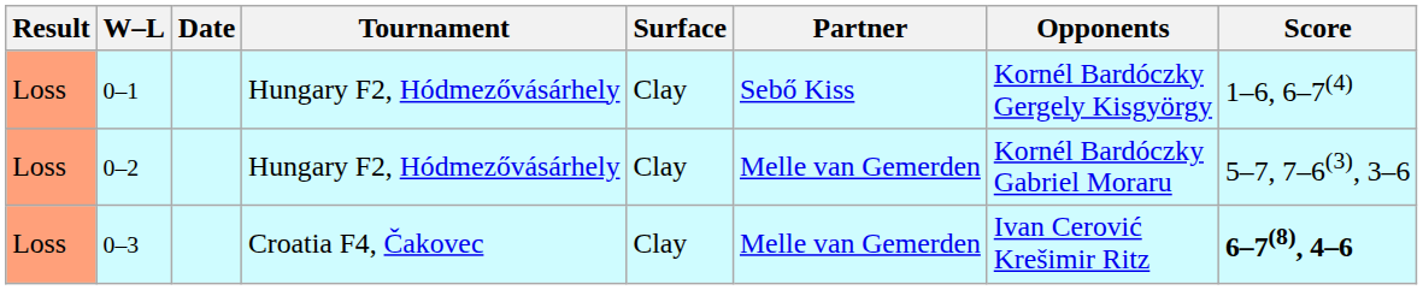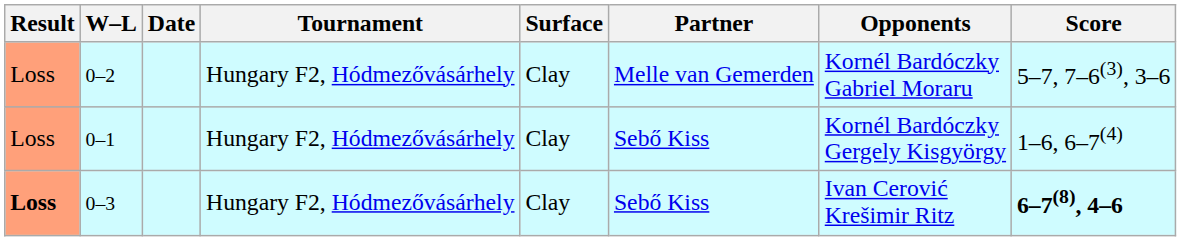 <table class="sortable wikitable">
 <tr>
 <th>Result</th>
 <th class="unsortable">W–L</th>
 <th>Date</th>
 <th>Tournament</th>
 <th>Surface</th>
 <th>Partner</th>
 <th>Opponents</th>
 <th class="unsortable">Score</th>
 </tr>
 <tr style="background:#cffcff;">
 <td style="background:#ffa07a;">Loss</td>
-<td><small>0–1</small></td>
-<td></td>
-<td>Hungary F2, <a href='#'>Hódmezővásárhely</a></td>
-<td>Clay</td>
-<td> <a href='#'>Sebő Kiss</a></td>
-<td> <a href='#'>Kornél Bardóczky</a> <br>  <a href='#'>Gergely Kisgyörgy</a></td>
-<td>1–6, 6–7<sup>(4)</sup></td>
-</tr>
-<tr style="background:#cffcff;">
-<td style="background:#ffa07a;">Loss</td>
 <td><small>0–2</small></td>
 <td></td>
 <td>Hungary F2, <a href='#'>Hódmezővásárhely</a></td>
 <td>Clay</td>
 <td> <a href='#'>Melle van Gemerden</a></td>
 <td> <a href='#'>Kornél Bardóczky</a> <br>  <a href='#'>Gabriel Moraru</a></td>
 <td>5–7, 7–6<sup>(3)</sup>, 3–6</td>
 </tr>
 <tr style="background:#cffcff;">
 <td style="background:#ffa07a;">Loss</td>
+<td><small>0–1</small></td>
+<td></td>
+<td>Hungary F2, <a href='#'>Hódmezővásárhely</a></td>
+<td>Clay</td>
+<td> <a href='#'>Sebő Kiss</a></td>
+<td> <a href='#'>Kornél Bardóczky</a> <br>  <a href='#'>Gergely Kisgyörgy</a></td>
+<td>1–6, 6–7<sup>(4)</sup></td>
+</tr>
+<tr style="background:#cffcff;">
+<td style="background:#ffa07a;"><strong>Loss</strong></td>
 <td><small>0–3</small></td>
 <td></td>
-<td>Croatia F4, <a href='#'>Čakovec</a></td>
+<td>Hungary F2, <a href='#'>Hódmezővásárhely</a></td>
 <td>Clay</td>
-<td> <a href='#'>Melle van Gemerden</a></td>
+<td> <a href='#'>Sebő Kiss</a></td>
 <td> <a href='#'>Ivan Cerović</a> <br>  <a href='#'>Krešimir Ritz</a></td>
 <td><strong>6–7<sup>(8)</sup>, 4–6</strong></td>
 </tr>
 </table>
